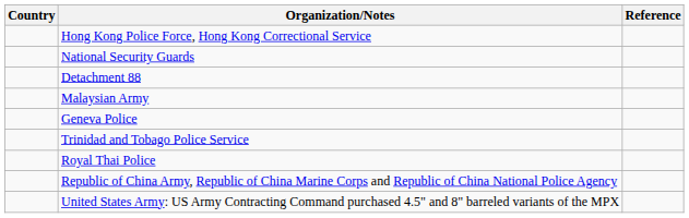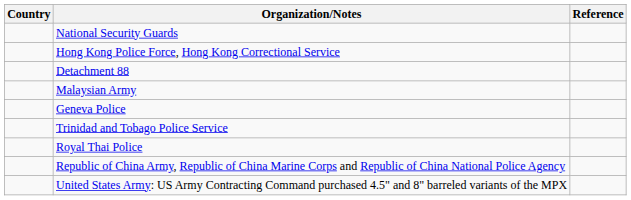 <table class="wikitable">
 <tr>
 <th>Country</th>
 <th>Organization/Notes</th>
 <th>Reference</th>
 </tr>
 <tr>
 <td></td>
-<td><a href='#'>Hong Kong Police Force</a>, <a href='#'>Hong Kong Correctional Service</a></td>
+<td><a href='#'>National Security Guards</a></td>
 <td></td>
 </tr>
 <tr>
 <td></td>
-<td><a href='#'>National Security Guards</a></td>
+<td><a href='#'>Hong Kong Police Force</a>, <a href='#'>Hong Kong Correctional Service</a></td>
 <td></td>
 </tr>
 <tr>
 <td></td>
 <td><a href='#'>Detachment 88</a></td>
 <td></td>
 </tr>
 <tr>
 <td></td>
 <td><a href='#'>Malaysian Army</a></td>
 <td></td>
 </tr>
 <tr>
 <td></td>
 <td><a href='#'>Geneva Police</a></td>
 <td></td>
 </tr>
 <tr>
 <td></td>
 <td><a href='#'>Trinidad and Tobago Police Service</a></td>
 <td></td>
 </tr>
 <tr>
 <td></td>
 <td><a href='#'>Royal Thai Police</a></td>
 <td></td>
 </tr>
 <tr>
 <td></td>
 <td><a href='#'>Republic of China Army</a>, <a href='#'>Republic of China Marine Corps</a> and <a href='#'>Republic of China National Police Agency</a></td>
 <td></td>
 </tr>
 <tr>
 <td></td>
 <td><a href='#'>United States Army</a>: US Army Contracting Command purchased 4.5" and 8" barreled variants of the MPX</td>
 <td></td>
 </tr>
 </table>
